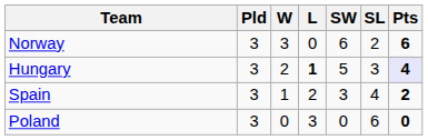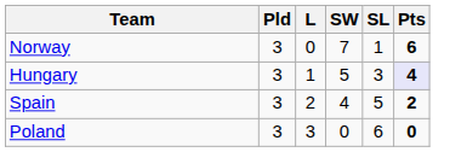 <table class=wikitable style="text-align:center">
 <tr>
 <th width=220>Team</th>
 <th width=20>Pld</th>
-<th width=20>W</th>
 <th width=20>L</th>
 <th width=20>SW</th>
 <th width=20>SL</th>
 <th width=20>Pts</th>
 </tr>
 <tr>
 <td align=left> <a href='#'>Norway</a></td>
 <td>3</td>
-<td>3</td>
 <td>0</td>
-<td>6</td>
-<td>2</td>
+<td>7</td>
+<td>1</td>
 <td><strong>6</strong></td>
 </tr>
 <tr>
 <td align=left> <a href='#'>Hungary</a></td>
 <td>3</td>
-<td>2</td>
-<td><strong>1</strong></td>
+<td>1</td>
 <td>5</td>
 <td>3</td>
 <td style="background: lavender;"><strong>4</strong></td>
 </tr>
 <tr>
 <td align=left> <a href='#'>Spain</a></td>
 <td>3</td>
-<td>1</td>
 <td>2</td>
-<td>3</td>
 <td>4</td>
+<td>5</td>
 <td><strong>2</strong></td>
 </tr>
 <tr>
 <td align=left> <a href='#'>Poland</a></td>
 <td>3</td>
-<td>0</td>
 <td>3</td>
 <td>0</td>
 <td>6</td>
 <td><strong>0</strong></td>
 </tr>
 </table>
